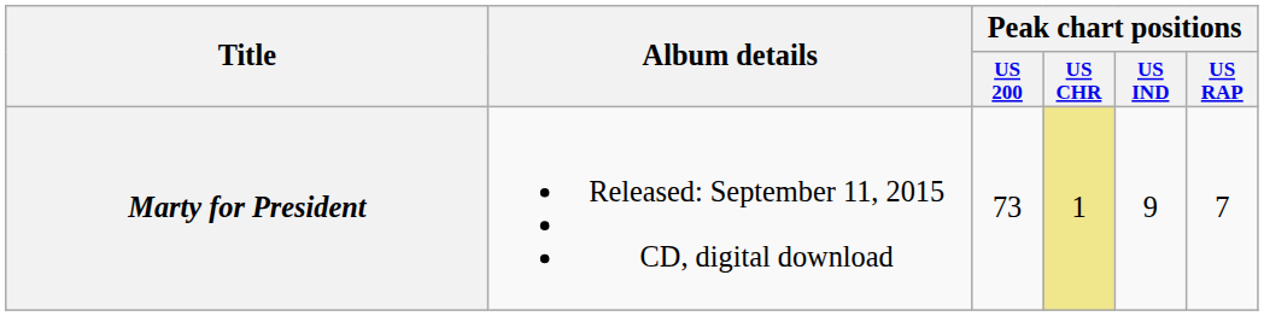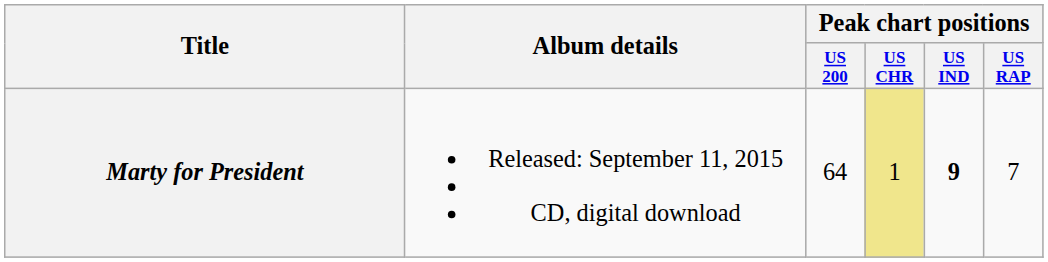 <table class="wikitable plainrowheaders" style="text-align:center;">
 <tr>
 <th scope="col" rowspan="2" style="width:16em;">Title</th>
 <th scope="col" rowspan="2" style="width:16em;">Album details</th>
 <th scope="col" colspan="4">Peak chart positions</th>
 </tr>
 <tr>
 <th style="width:3em; font-size:70%"><a href='#'>US<br>200</a></th>
 <th style="width:3em; font-size:70%"><a href='#'>US<br>CHR</a></th>
 <th style="width:3em; font-size:70%"><a href='#'>US<br>IND</a></th>
 <th style="width:3em; font-size:70%"><a href='#'>US<br>RAP</a></th>
 </tr>
 <tr>
 <th scope="row"><em>Marty for President</em></th>
 <td><br><ul><li>Released: September 11, 2015</li><li></li><li>CD, digital download</li></ul></td>
-<td>73</td>
+<td>64</td>
 <td style="background: khaki;">1</td>
-<td>9</td>
+<td><strong>9</strong></td>
 <td>7</td>
 </tr>
 </table>
